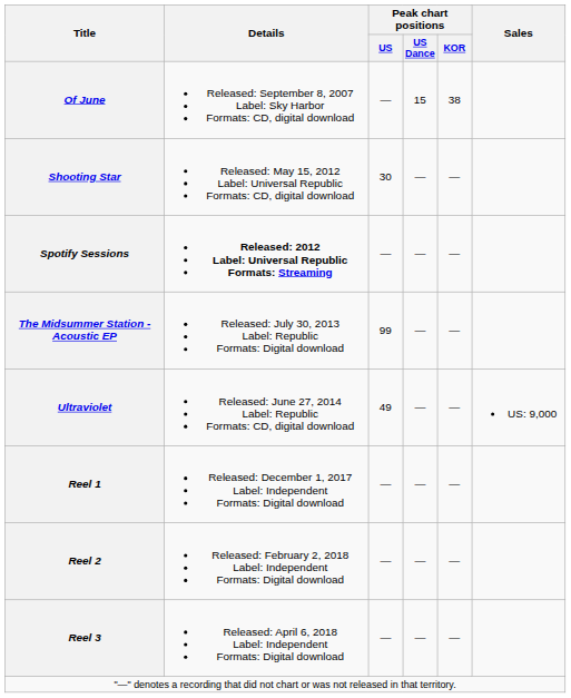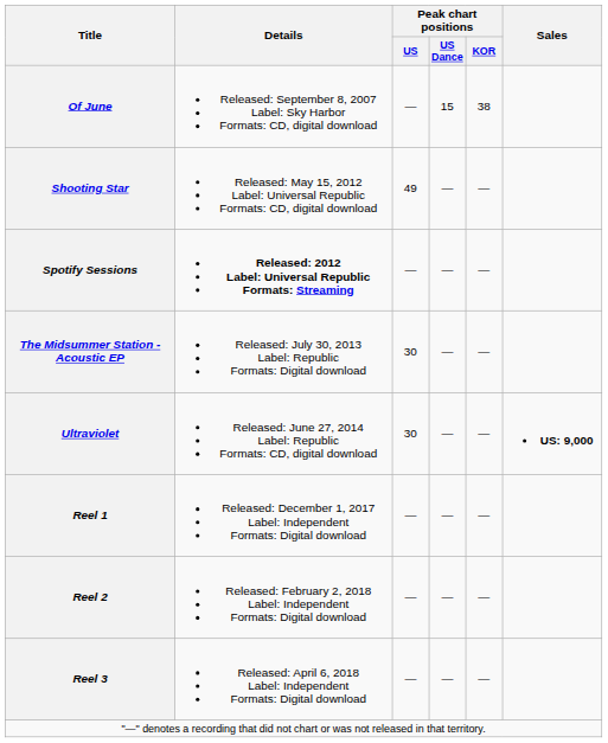 <table class="wikitable plainrowheaders" style="text-align:center;">
 <tr>
 <th scope="col" rowspan="2" style="width:14em;">Title</th>
 <th scope="col" rowspan="2" style="width:18em;">Details</th>
 <th scope="col" colspan="3">Peak chart positions</th>
 <th scope="col" rowspan="2" style="width:8em;">Sales</th>
 </tr>
 <tr>
 <th scope="col" style="width:3em;font-size:90%;"><a href='#'>US</a><br></th>
 <th scope="col" style="width:3em;font-size:90%;"><a href='#'>US<br>Dance</a><br></th>
 <th scope="col" style="width:3em;font-size:90%;"><a href='#'>KOR</a><br></th>
 </tr>
 <tr>
 <th scope="row"><em><a href='#'>Of June</a></em></th>
 <td><br><ul><li>Released: September 8, 2007</li><li>Label: Sky Harbor</li><li>Formats: CD, digital download</li></ul></td>
 <td>—</td>
 <td>15</td>
 <td>38</td>
 <td></td>
 </tr>
 <tr>
 <th scope="row"><em><a href='#'>Shooting Star</a></em></th>
 <td><br><ul><li>Released: May 15, 2012</li><li>Label: Universal Republic</li><li>Formats: CD, digital download</li></ul></td>
-<td>30</td>
+<td>49</td>
 <td>—</td>
 <td>—</td>
 <td></td>
 </tr>
 <tr>
 <th scope="row"><em>Spotify Sessions</em></th>
 <td><strong><br><ul><li>Released: 2012</li><li>Label: Universal Republic</li><li>Formats: <a href='#'>Streaming</a></li></ul></strong></td>
 <td>—</td>
 <td>—</td>
 <td>—</td>
 <td></td>
 </tr>
 <tr>
 <th scope="row"><em><a href='#'>The Midsummer Station - Acoustic EP</a></em></th>
 <td><br><ul><li>Released: July 30, 2013</li><li>Label: Republic</li><li>Formats: Digital download</li></ul></td>
-<td>99</td>
+<td>30</td>
 <td>—</td>
 <td>—</td>
 <td></td>
 </tr>
 <tr>
 <th scope="row"><em><a href='#'>Ultraviolet</a></em></th>
 <td><br><ul><li>Released: June 27, 2014</li><li>Label: Republic</li><li>Formats: CD, digital download</li></ul></td>
-<td>49</td>
+<td>30</td>
 <td>—</td>
 <td>—</td>
-<td><br><ul><li>US: 9,000</li></ul></td>
+<td><strong><br><ul><li>US: 9,000</li></ul></strong></td>
 </tr>
 <tr>
 <th scope="row"><em>Reel 1</em></th>
 <td><br><ul><li>Released: December 1, 2017</li><li>Label: Independent</li><li>Formats: Digital download</li></ul></td>
 <td>—</td>
 <td>—</td>
 <td>—</td>
 <td></td>
 </tr>
 <tr>
 <th scope="row"><em>Reel 2</em></th>
 <td><br><ul><li>Released: February 2, 2018</li><li>Label: Independent</li><li>Formats: Digital download</li></ul></td>
 <td>—</td>
 <td>—</td>
 <td>—</td>
 <td></td>
 </tr>
 <tr>
 <th scope="row"><em>Reel 3</em></th>
 <td><br><ul><li>Released: April 6, 2018</li><li>Label: Independent</li><li>Formats: Digital download</li></ul></td>
 <td>—</td>
 <td>—</td>
 <td>—</td>
 <td></td>
 </tr>
 <tr>
 <td colspan="10" style="font-size:90%">"—" denotes a recording that did not chart or was not released in that territory.</td>
 </tr>
 </table>
